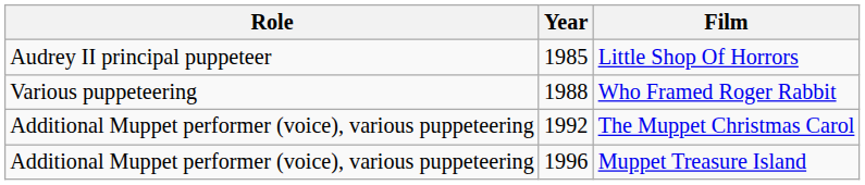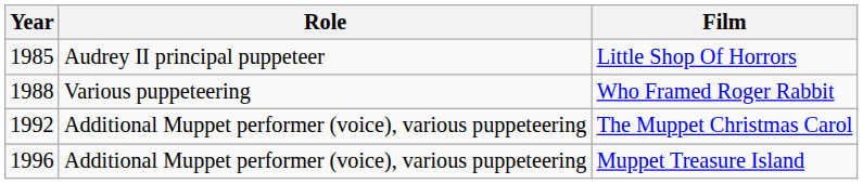 <table class="wikitable sortable">
 <tr>
+<th>Year</th>
 <th>Role</th>
-<th>Year</th>
 <th>Film</th>
 </tr>
 <tr>
+<td>1985</td>
 <td>Audrey II principal puppeteer</td>
-<td>1985</td>
 <td><a href='#'>Little Shop Of Horrors</a></td>
 </tr>
 <tr>
+<td>1988</td>
 <td>Various puppeteering</td>
-<td>1988</td>
 <td><a href='#'>Who Framed Roger Rabbit</a></td>
 </tr>
 <tr>
+<td>1992</td>
 <td>Additional Muppet performer (voice), various puppeteering</td>
-<td>1992</td>
 <td><a href='#'>The Muppet Christmas Carol</a></td>
 </tr>
 <tr>
+<td>1996</td>
 <td>Additional Muppet performer (voice), various puppeteering</td>
-<td>1996</td>
 <td><a href='#'>Muppet Treasure Island</a></td>
 </tr>
 </table>
